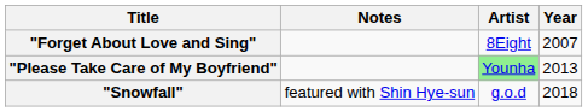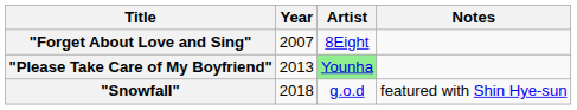 <table class="wikitable plainrowheaders" style="text-align:center;">
 <tr>
 <th>Title</th>
+<th>Year</th>
+<th>Artist</th>
 <th>Notes</th>
-<th>Artist</th>
-<th>Year</th>
 </tr>
 <tr>
 <th scope=row>"Forget About Love and Sing"</th>
+<td>2007</td>
+<td><a href='#'>8Eight</a></td>
 <td></td>
-<td><a href='#'>8Eight</a></td>
-<td>2007</td>
 </tr>
 <tr>
 <th scope=row>"Please Take Care of My Boyfriend"</th>
+<td>2013</td>
+<td style="background: lightgreen;"><a href='#'>Younha</a></td>
 <td></td>
-<td style="background: lightgreen;"><a href='#'>Younha</a></td>
-<td>2013</td>
 </tr>
 <tr>
 <th scope=row>"Snowfall"</th>
+<td>2018</td>
+<td><a href='#'>g.o.d</a></td>
 <td>featured with <a href='#'>Shin Hye-sun</a></td>
-<td><a href='#'>g.o.d</a></td>
-<td>2018</td>
 </tr>
 </table>
